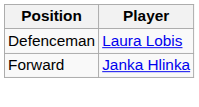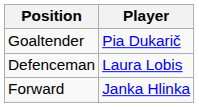 <table class="wikitable">
 <tr>
 <th>Position</th>
 <th>Player</th>
+</tr>
+<tr>
+<td>Goaltender</td>
+<td> <a href='#'>Pia Dukarič</a></td>
 </tr>
 <tr>
 <td>Defenceman</td>
 <td> <a href='#'>Laura Lobis</a></td>
 </tr>
 <tr>
 <td>Forward</td>
 <td> <a href='#'>Janka Hlinka</a></td>
 </tr>
 </table>
